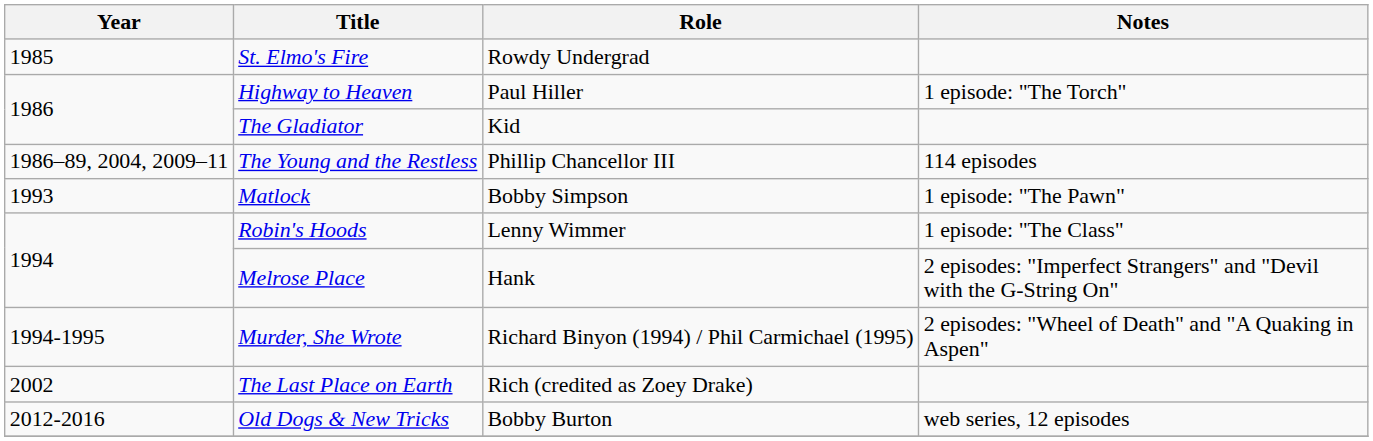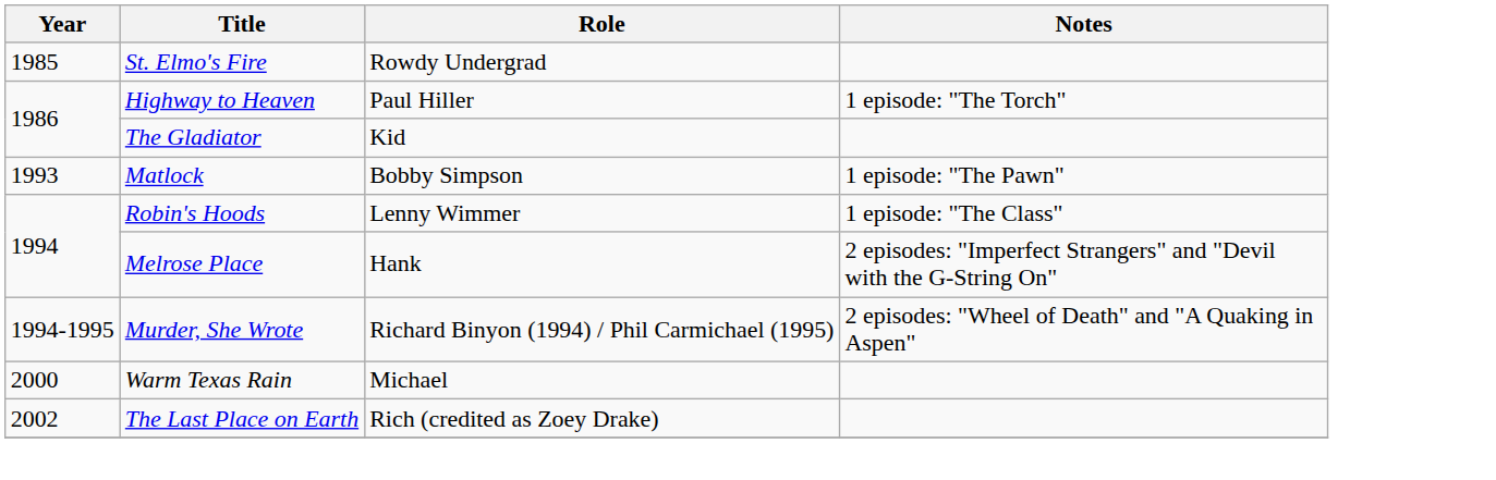 <table class="wikitable sortable">
 <tr>
 <th>Year</th>
 <th>Title</th>
 <th>Role</th>
 <th class="unsortable" style="width:20em;">Notes</th>
 </tr>
 <tr>
 <td>1985</td>
 <td><em><a href='#'>St. Elmo's Fire</a></em></td>
 <td>Rowdy Undergrad</td>
 <td></td>
 </tr>
 <tr>
 <td rowspan="2">1986</td>
 <td><em><a href='#'>Highway to Heaven</a></em></td>
 <td>Paul Hiller</td>
 <td>1 episode: "The Torch"</td>
 </tr>
 <tr>
 <td><em><a href='#'>The Gladiator</a></em></td>
 <td>Kid</td>
 <td></td>
 </tr>
 <tr>
-<td>1986–89, 2004, 2009–11</td>
-<td><em><a href='#'>The Young and the Restless</a></em></td>
-<td>Phillip Chancellor III</td>
-<td>114 episodes</td>
-</tr>
-<tr>
 <td>1993</td>
 <td><em><a href='#'>Matlock</a></em></td>
 <td>Bobby Simpson</td>
 <td>1 episode: "The Pawn"</td>
 </tr>
 <tr>
 <td rowspan="2">1994</td>
 <td><em><a href='#'>Robin's Hoods</a></em></td>
 <td>Lenny Wimmer</td>
 <td>1 episode: "The Class"</td>
 </tr>
 <tr>
 <td><em><a href='#'>Melrose Place</a></em></td>
 <td>Hank</td>
 <td>2 episodes: "Imperfect Strangers" and "Devil with the G-String On"</td>
 </tr>
 <tr>
 <td>1994-1995</td>
 <td><em><a href='#'>Murder, She Wrote</a></em></td>
 <td>Richard Binyon (1994) / Phil Carmichael (1995)</td>
 <td>2 episodes: "Wheel of Death" and "A Quaking in Aspen"</td>
 </tr>
 <tr>
+<td>2000</td>
+<td><em>Warm Texas Rain</em></td>
+<td>Michael</td>
+<td></td>
+</tr>
+<tr>
 <td>2002</td>
 <td><em><a href='#'>The Last Place on Earth</a></em></td>
 <td>Rich (credited as Zoey Drake)</td>
 <td></td>
 </tr>
 <tr>
-<td>2012-2016</td>
-<td><em><a href='#'>Old Dogs & New Tricks</a></em></td>
-<td>Bobby Burton</td>
-<td>web series, 12 episodes</td>
-</tr>
-<tr>
 </tr>
 </table>
